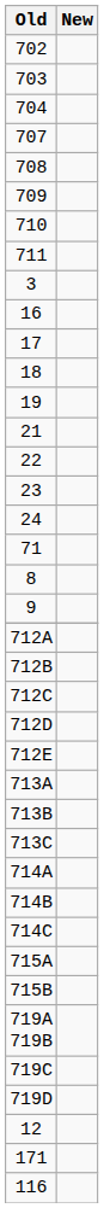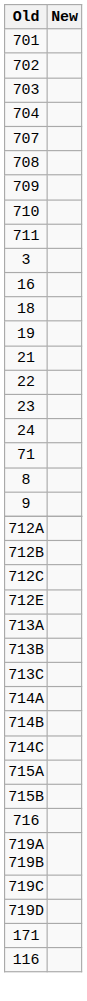 <table class="wikitable centre" style="text-align:center;">
 <tr>
 <th>Old</th>
 <th>New</th>
+</tr>
+<tr>
+<td>701</td>
+<td></td>
 </tr>
 <tr>
 <td>702</td>
 <td></td>
 </tr>
 <tr>
 <td>703</td>
 <td></td>
 </tr>
 <tr>
 <td>704</td>
 <td></td>
 </tr>
 <tr>
 <td>707</td>
 <td></td>
 </tr>
 <tr>
 <td>708</td>
 <td></td>
 </tr>
 <tr>
 <td>709</td>
 <td></td>
 </tr>
 <tr>
 <td>710</td>
 <td></td>
 </tr>
 <tr>
 <td>711</td>
 <td></td>
 </tr>
 <tr>
 <td>3</td>
 <td></td>
 </tr>
 <tr>
 <td>16</td>
 <td></td>
-</tr>
-<tr>
-<td>17</td>
-<td><br></td>
 </tr>
 <tr>
 <td>18</td>
 <td><br></td>
 </tr>
 <tr>
 <td>19</td>
 <td><br></td>
 </tr>
 <tr>
 <td>21</td>
 <td></td>
 </tr>
 <tr>
 <td>22</td>
 <td></td>
 </tr>
 <tr>
 <td>23</td>
 <td></td>
 </tr>
 <tr>
 <td>24</td>
 <td></td>
 </tr>
 <tr>
 <td>71</td>
 <td></td>
 </tr>
 <tr>
 <td>8</td>
 <td></td>
 </tr>
 <tr>
 <td>9</td>
 <td></td>
 </tr>
 <tr>
 </tr>
 <tr>
 <td>712A</td>
 <td></td>
 </tr>
 <tr>
 <td>712B</td>
 <td></td>
 </tr>
 <tr>
 <td>712C</td>
 <td></td>
 </tr>
 <tr>
-<td>712D</td>
-<td></td>
-</tr>
-<tr>
 <td>712E</td>
 <td></td>
 </tr>
 <tr>
 <td>713A</td>
 <td></td>
 </tr>
 <tr>
 <td>713B</td>
 <td></td>
 </tr>
 <tr>
 <td>713C</td>
 <td></td>
 </tr>
 <tr>
 <td>714A</td>
 <td></td>
 </tr>
 <tr>
 <td>714B</td>
 <td></td>
 </tr>
 <tr>
 <td>714C</td>
 <td></td>
 </tr>
 <tr>
 <td>715A</td>
 <td></td>
 </tr>
 <tr>
 <td>715B</td>
 <td></td>
 </tr>
 <tr>
+<td>716</td>
+<td></td>
+</tr>
+<tr>
 <td>719A<br>719B</td>
 <td></td>
 </tr>
 <tr>
 <td>719C</td>
 <td></td>
 </tr>
 <tr>
 <td>719D</td>
 <td></td>
 </tr>
 <tr>
-<td>12</td>
-<td></td>
-</tr>
-<tr>
 <td>171</td>
 <td></td>
 </tr>
 <tr>
 <td>116</td>
 <td></td>
 </tr>
 </table>
